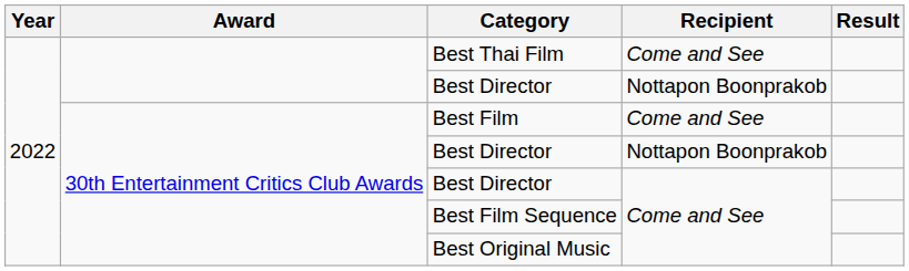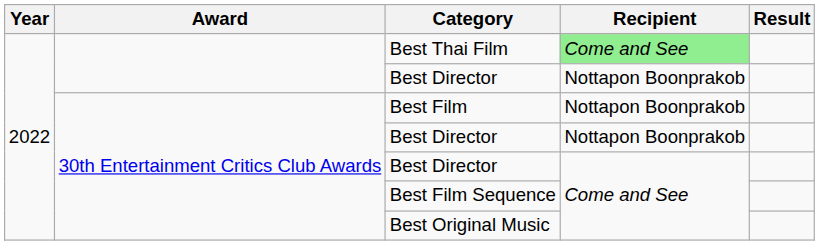 <table class="wikitable plainrowheaders sortable">
 <tr>
 <th scope="col">Year</th>
 <th scope="col">Award</th>
 <th scope="col">Category</th>
 <th scope="col">Recipient</th>
 <th scope="col">Result</th>
 </tr>
 <tr>
 <td rowspan="7" align="center">2022</td>
 <td rowspan="2"></td>
 <td>Best Thai Film</td>
-<td><em>Come and See</em></td>
+<td style="background: lightgreen;"><em>Come and See</em></td>
 <td></td>
 </tr>
 <tr>
 <td>Best Director</td>
 <td>Nottapon Boonprakob</td>
 <td></td>
 </tr>
 <tr>
 <td rowspan="5"><a href='#'>30th Entertainment Critics Club Awards</a></td>
 <td>Best Film</td>
-<td><em>Come and See</em></td>
+<td>Nottapon Boonprakob</td>
 <td></td>
 </tr>
 <tr>
 <td>Best Director</td>
 <td>Nottapon Boonprakob</td>
 <td></td>
 </tr>
 <tr>
 <td>Best Director</td>
 <td rowspan="3"><em>Come and See</em></td>
 <td></td>
 </tr>
 <tr>
 <td>Best Film Sequence</td>
 <td></td>
 </tr>
 <tr>
 <td>Best Original Music</td>
 <td></td>
 </tr>
 </table>
